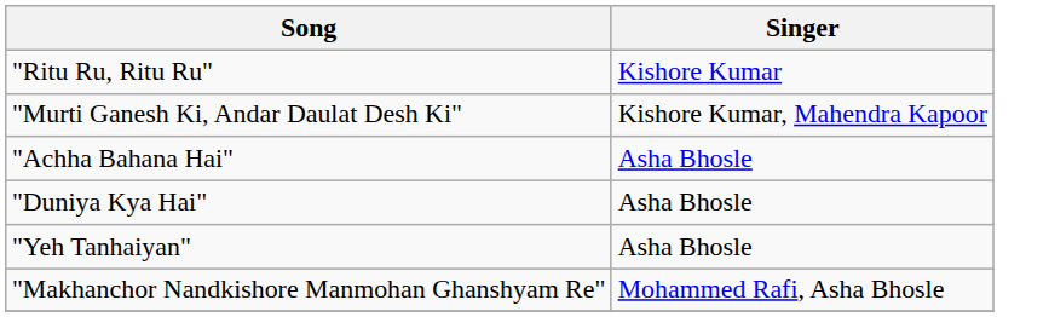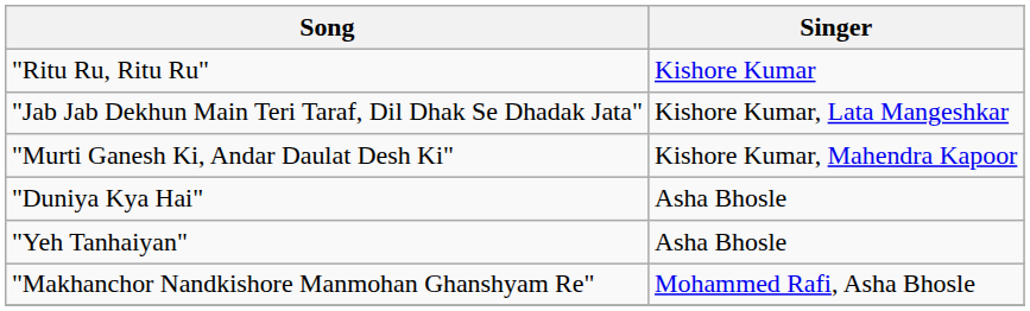 <table class="wikitable" style="font-size:90%;">
 <tr>
 <th>Song</th>
 <th>Singer</th>
 </tr>
 <tr>
 <td>"Ritu Ru, Ritu Ru"</td>
 <td><a href='#'>Kishore Kumar</a></td>
 </tr>
 <tr>
+<td>"Jab Jab Dekhun Main Teri Taraf, Dil Dhak Se Dhadak Jata"</td>
+<td>Kishore Kumar, <a href='#'>Lata Mangeshkar</a></td>
+</tr>
+<tr>
 <td>"Murti Ganesh Ki, Andar Daulat Desh Ki"</td>
 <td>Kishore  Kumar, <a href='#'>Mahendra Kapoor</a></td>
-</tr>
-<tr>
-<td>"Achha Bahana Hai"</td>
-<td><a href='#'>Asha Bhosle</a></td>
 </tr>
 <tr>
 <td>"Duniya Kya Hai"</td>
 <td>Asha Bhosle</td>
 </tr>
 <tr>
 <td>"Yeh Tanhaiyan"</td>
 <td>Asha Bhosle</td>
 </tr>
 <tr>
 <td>"Makhanchor Nandkishore Manmohan Ghanshyam Re"</td>
 <td><a href='#'>Mohammed Rafi</a>, Asha Bhosle</td>
 </tr>
 <tr>
 </tr>
 </table>
